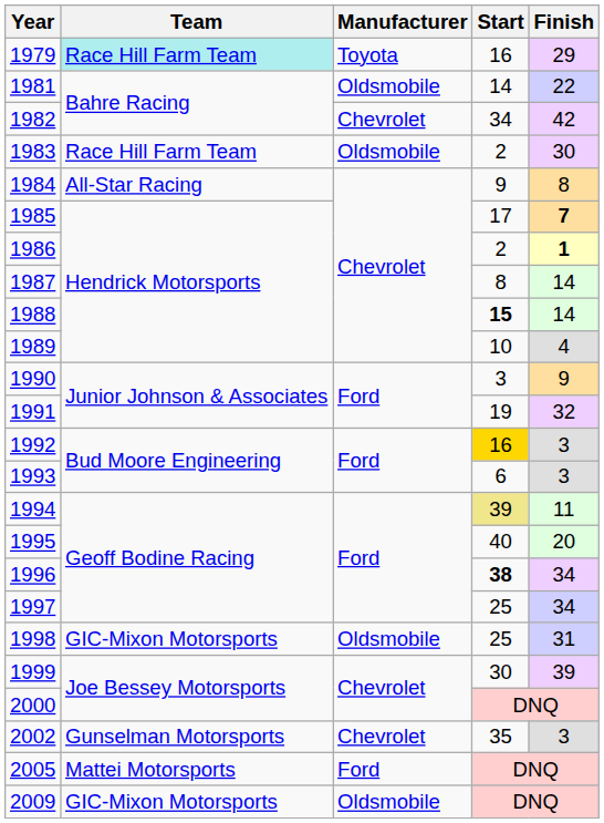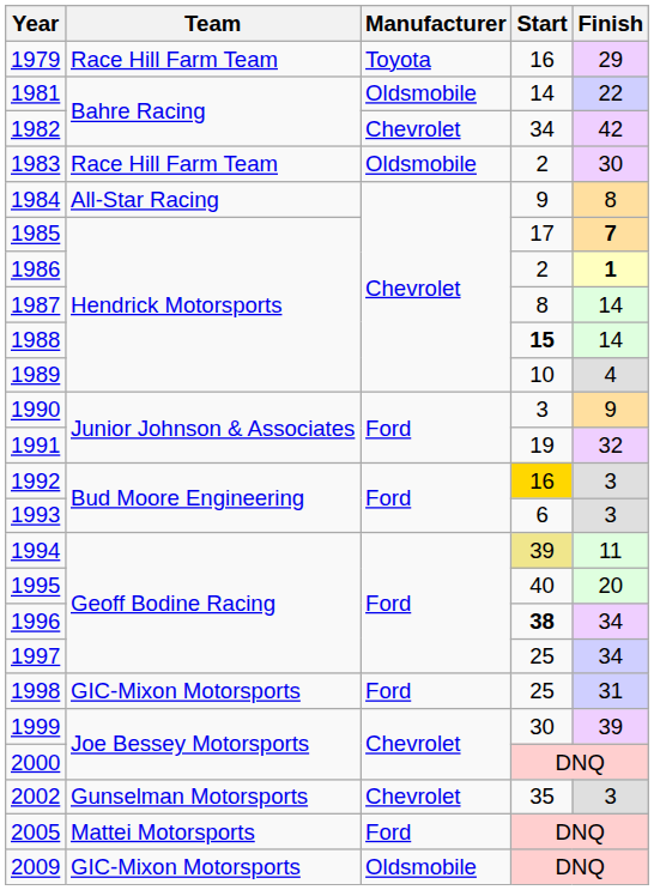 <table class="wikitable" style="font-size: 90%;">
 <tr>
 <th>Year</th>
 <th>Team</th>
 <th>Manufacturer</th>
 <th>Start</th>
 <th>Finish</th>
 </tr>
 <tr>
 <td><a href='#'>1979</a></td>
-<td style="background: paleturquoise;"><a href='#'>Race Hill Farm Team</a></td>
+<td><a href='#'>Race Hill Farm Team</a></td>
 <td><a href='#'>Toyota</a></td>
 <td align=center>16</td>
 <td align=center style="background:#EFCFFF;">29</td>
 </tr>
 <tr>
 <td><a href='#'>1981</a></td>
 <td rowspan=2><a href='#'>Bahre Racing</a></td>
 <td><a href='#'>Oldsmobile</a></td>
 <td align=center>14</td>
 <td align=center style="background:#CFCFFF;">22</td>
 </tr>
 <tr>
 <td><a href='#'>1982</a></td>
 <td><a href='#'>Chevrolet</a></td>
 <td align=center>34</td>
 <td align=center style="background:#EFCFFF;">42</td>
 </tr>
 <tr>
 <td><a href='#'>1983</a></td>
 <td><a href='#'>Race Hill Farm Team</a></td>
 <td><a href='#'>Oldsmobile</a></td>
 <td align=center>2</td>
 <td align=center style="background:#EFCFFF;">30</td>
 </tr>
 <tr>
 <td><a href='#'>1984</a></td>
 <td><a href='#'>All-Star Racing</a></td>
 <td rowspan=6><a href='#'>Chevrolet</a></td>
 <td align=center>9</td>
 <td align=center style="background:#FFDF9F;">8</td>
 </tr>
 <tr>
 <td><a href='#'>1985</a></td>
 <td rowspan=5><a href='#'>Hendrick Motorsports</a></td>
 <td align=center>17</td>
 <td align=center style="background:#FFDF9F;"><strong>7</strong></td>
 </tr>
 <tr>
 <td><a href='#'>1986</a></td>
 <td align=center>2</td>
 <td align=center style="background:#FFFFBF;"><strong>1</strong></td>
 </tr>
 <tr>
 <td><a href='#'>1987</a></td>
 <td align=center>8</td>
 <td align=center style="background:#DFFFDF;">14</td>
 </tr>
 <tr>
 <td><a href='#'>1988</a></td>
 <td align=center><strong>15</strong></td>
 <td align=center style="background:#DFFFDF;">14</td>
 </tr>
 <tr>
 <td><a href='#'>1989</a></td>
 <td align=center>10</td>
 <td align=center style="background:#DFDFDF;">4</td>
 </tr>
 <tr>
 <td><a href='#'>1990</a></td>
 <td rowspan=2><a href='#'>Junior Johnson & Associates</a></td>
 <td rowspan=2><a href='#'>Ford</a></td>
 <td align=center>3</td>
 <td align=center style="background:#FFDF9F;">9</td>
 </tr>
 <tr>
 <td><a href='#'>1991</a></td>
 <td align=center>19</td>
 <td align=center style="background:#EFCFFF;">32</td>
 </tr>
 <tr>
 <td><a href='#'>1992</a></td>
 <td rowspan=2><a href='#'>Bud Moore Engineering</a></td>
 <td rowspan=2><a href='#'>Ford</a></td>
 <td align=center style="background: gold;">16</td>
 <td align=center style="background:#DFDFDF;">3</td>
 </tr>
 <tr>
 <td><a href='#'>1993</a></td>
 <td align=center>6</td>
 <td align=center style="background:#DFDFDF;">3</td>
 </tr>
 <tr>
 <td><a href='#'>1994</a></td>
 <td rowspan=4><a href='#'>Geoff Bodine Racing</a></td>
 <td rowspan=4><a href='#'>Ford</a></td>
 <td align=center style="background: khaki;">39</td>
 <td align=center style="background:#DFFFDF;">11</td>
 </tr>
 <tr>
 <td><a href='#'>1995</a></td>
 <td align=center>40</td>
 <td align=center style="background:#DFFFDF;">20</td>
 </tr>
 <tr>
 <td><a href='#'>1996</a></td>
 <td align=center><strong>38</strong></td>
 <td align=center style="background:#EFCFFF;">34</td>
 </tr>
 <tr>
 <td><a href='#'>1997</a></td>
 <td align=center>25</td>
 <td align=center style="background:#CFCFFF;">34</td>
 </tr>
 <tr>
 <td><a href='#'>1998</a></td>
 <td><a href='#'>GIC-Mixon Motorsports</a></td>
-<td><a href='#'>Oldsmobile</a></td>
+<td><a href='#'>Ford</a></td>
 <td align=center>25</td>
 <td align=center style="background:#CFCFFF;">31</td>
 </tr>
 <tr>
 <td><a href='#'>1999</a></td>
 <td rowspan=2><a href='#'>Joe Bessey Motorsports</a></td>
 <td rowspan=2><a href='#'>Chevrolet</a></td>
 <td align=center>30</td>
 <td align=center style="background:#EFCFFF;">39</td>
 </tr>
 <tr>
 <td><a href='#'>2000</a></td>
 <td colspan=2 align=center style="background:#FFCFCF;">DNQ</td>
 </tr>
 <tr>
 <td><a href='#'>2002</a></td>
 <td><a href='#'>Gunselman Motorsports</a></td>
 <td><a href='#'>Chevrolet</a></td>
 <td align=center>35</td>
 <td align=center style="background:#DFDFDF;">3</td>
 </tr>
 <tr>
 <td><a href='#'>2005</a></td>
 <td><a href='#'>Mattei Motorsports</a></td>
 <td><a href='#'>Ford</a></td>
 <td colspan=2 align=center style="background:#FFCFCF;">DNQ</td>
 </tr>
 <tr>
 <td><a href='#'>2009</a></td>
 <td><a href='#'>GIC-Mixon Motorsports</a></td>
 <td><a href='#'>Oldsmobile</a></td>
 <td colspan=2 align=center style="background:#FFCFCF;">DNQ</td>
 </tr>
 </table>
